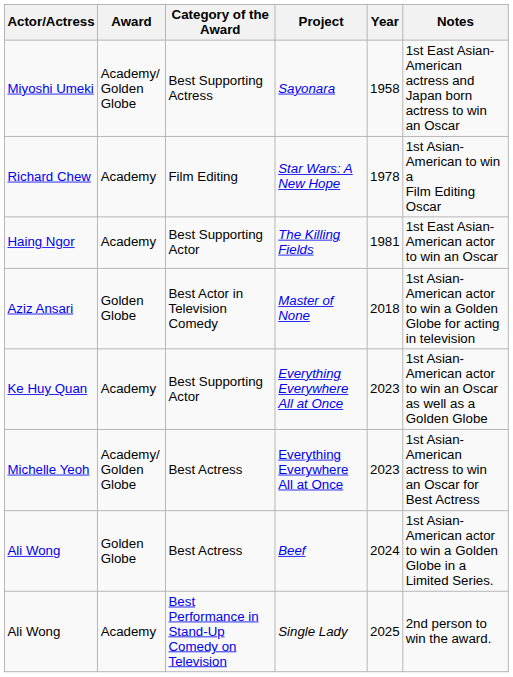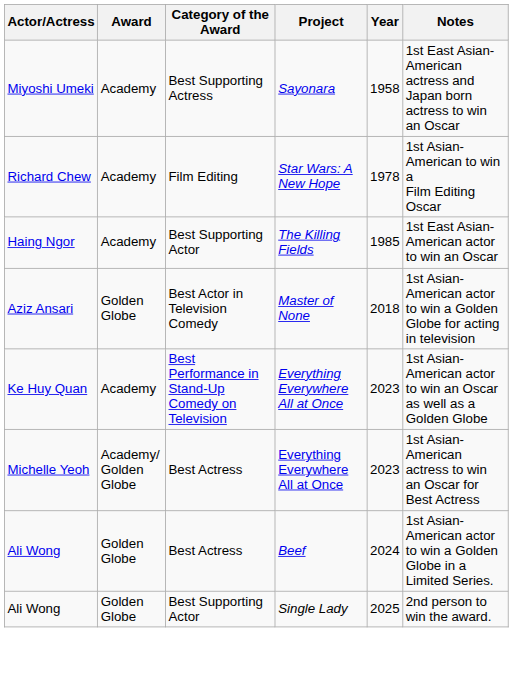 <table class="wikitable">
 <tr>
 <th>Actor/Actress</th>
 <th>Award</th>
 <th>Category of the Award</th>
 <th>Project</th>
 <th>Year</th>
 <th>Notes</th>
 </tr>
 <tr>
 <td><a href='#'>Miyoshi Umeki</a></td>
-<td>Academy/<br>Golden Globe</td>
+<td>Academy</td>
 <td>Best Supporting Actress</td>
 <td><em><a href='#'>Sayonara</a></em></td>
 <td>1958</td>
 <td>1st East Asian-American actress and Japan born actress to win an Oscar</td>
 </tr>
 <tr>
 <td><a href='#'>Richard Chew</a></td>
 <td>Academy</td>
 <td>Film Editing</td>
 <td><a href='#'><em>Star Wars: A New Hope</em></a></td>
 <td>1978</td>
 <td>1st Asian-American to win a<br>Film Editing Oscar</td>
 </tr>
 <tr>
 <td><a href='#'>Haing Ngor</a></td>
 <td>Academy</td>
 <td>Best Supporting Actor</td>
 <td><a href='#'><em>The Killing Fields</em></a></td>
-<td>1981</td>
+<td>1985</td>
 <td>1st East Asian-American actor to win an Oscar</td>
 </tr>
 <tr>
 <td><a href='#'>Aziz Ansari</a></td>
 <td>Golden Globe</td>
 <td>Best Actor in Television Comedy</td>
 <td><em><a href='#'>Master of None</a></em></td>
 <td>2018</td>
 <td>1st Asian-American actor to win a Golden Globe for acting in television</td>
 </tr>
 <tr>
 <td><a href='#'>Ke Huy Quan</a></td>
 <td>Academy</td>
-<td>Best Supporting Actor</td>
+<td><a href='#'>Best Performance in Stand-Up Comedy on Television</a></td>
 <td><em><a href='#'>Everything Everywhere All at Once</a></em></td>
 <td>2023</td>
 <td>1st Asian-American actor to win an Oscar as well as a Golden Globe</td>
 </tr>
 <tr>
 <td><a href='#'>Michelle Yeoh</a></td>
 <td>Academy/<br>Golden Globe</td>
 <td>Best Actress</td>
 <td><a href='#'>Everything</a><br><a href='#'>Everywhere All at Once</a></td>
 <td>2023</td>
 <td>1st Asian-American actress to win an Oscar for Best Actress</td>
 </tr>
 <tr>
 <td><a href='#'>Ali Wong</a></td>
 <td>Golden Globe</td>
 <td>Best Actress</td>
 <td><em><a href='#'>Beef</a></em></td>
 <td>2024</td>
 <td>1st Asian-American actor to win a Golden Globe in a Limited Series.</td>
 </tr>
 <tr>
 <td>Ali Wong</td>
-<td>Academy</td>
-<td><a href='#'>Best Performance in Stand-Up Comedy on Television</a></td>
+<td>Golden Globe</td>
+<td>Best Supporting Actor</td>
 <td><em>Single Lady</em></td>
 <td>2025</td>
 <td>2nd person to win the award.</td>
 </tr>
 </table>
